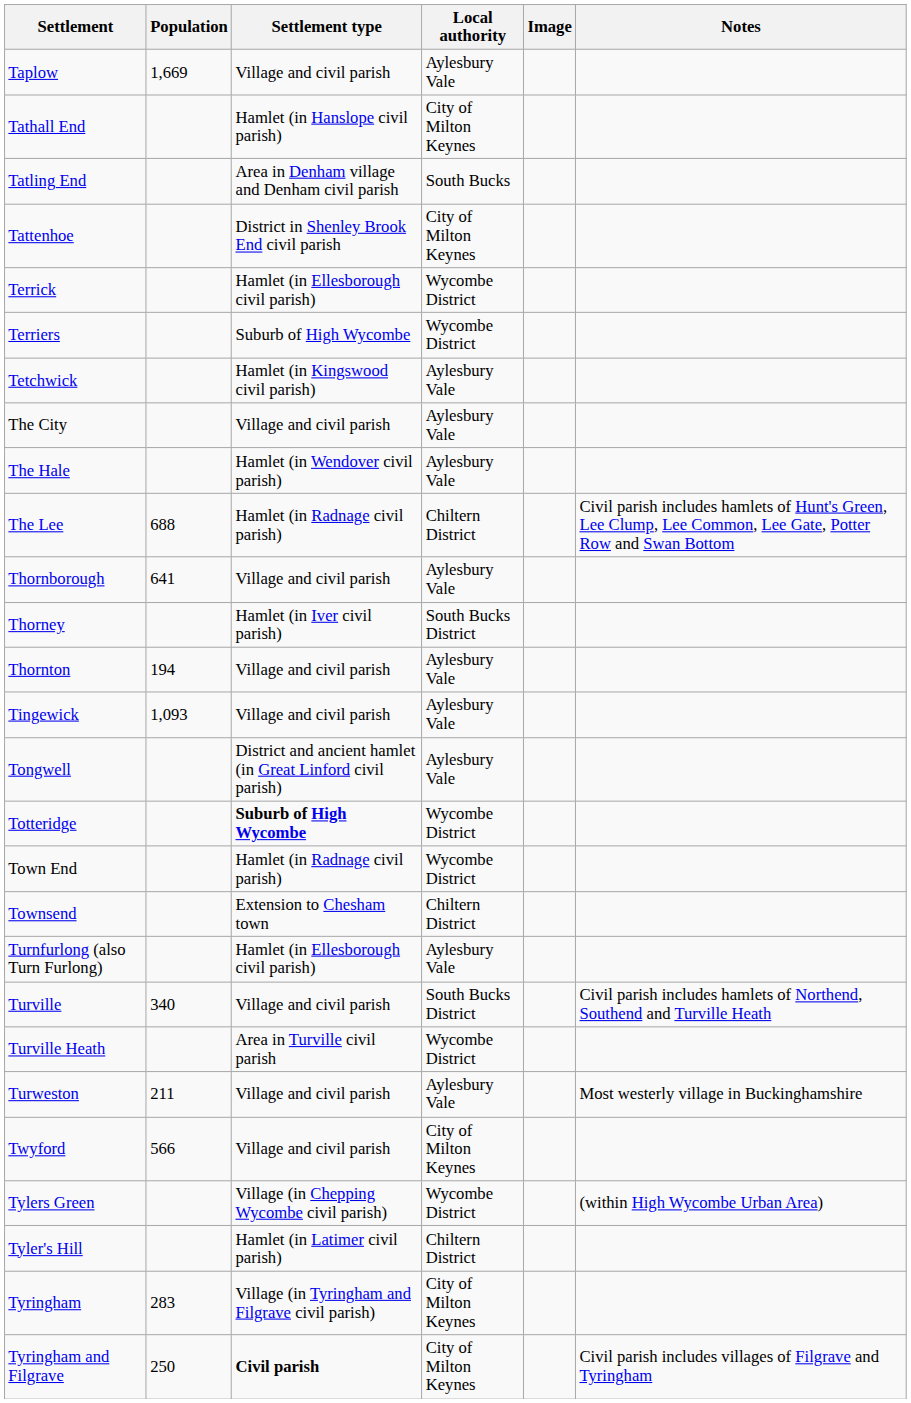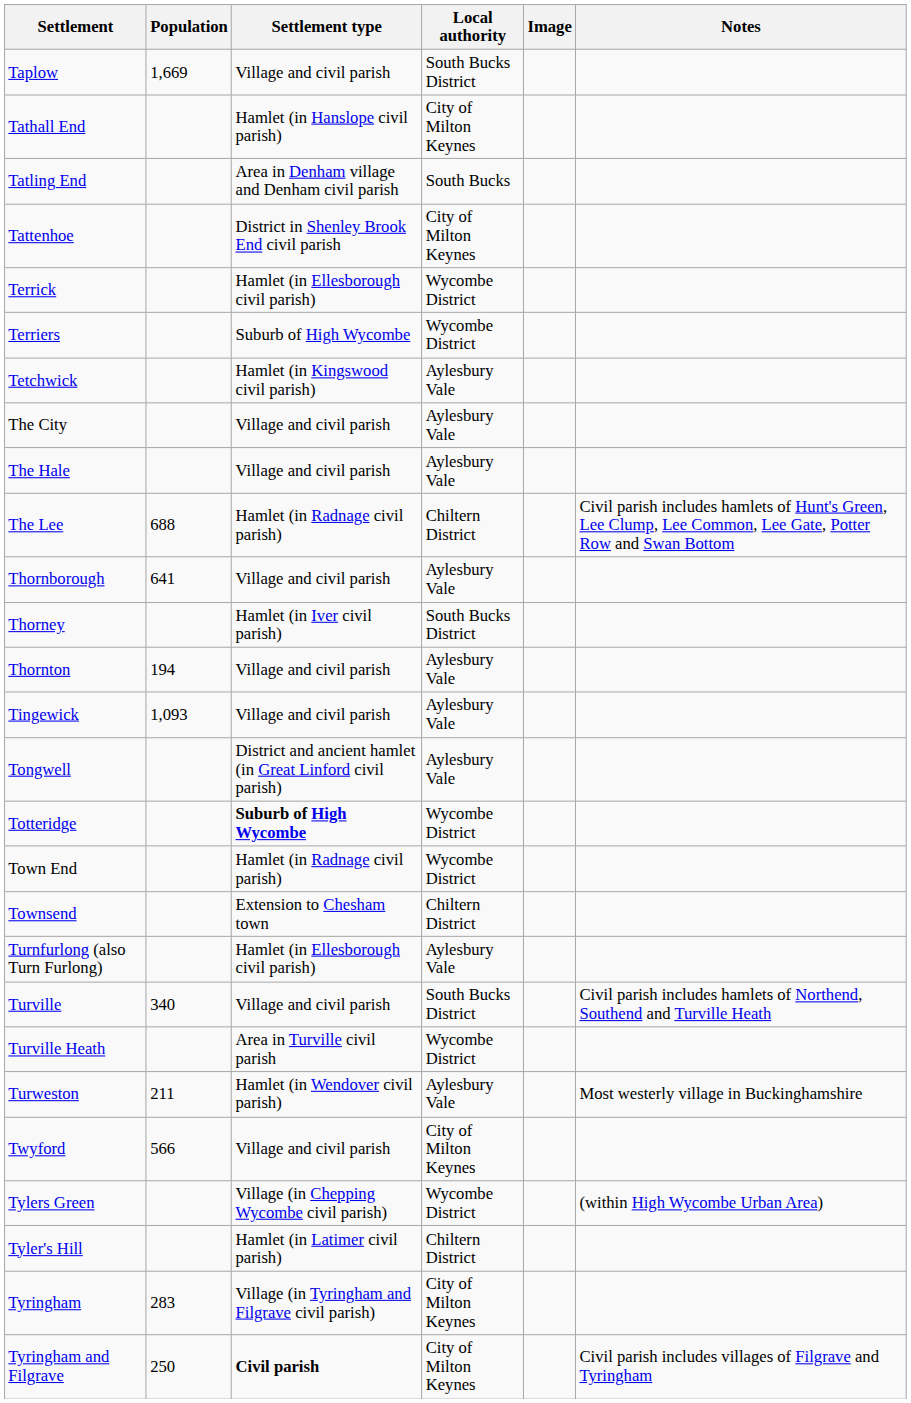 <table class="wikitable sortable">
 <tr>
 <th style="font-weight: bold;">Settlement</th>
 <th style="font-weight: bold;">Population</th>
 <th style="font-weight: bold;">Settlement type</th>
 <th style="font-weight: bold;">Local authority</th>
 <th style="font-weight: bold;">Image</th>
 <th style="font-weight: bold;">Notes</th>
 </tr>
 <tr>
 <td><a href='#'>Taplow</a></td>
 <td>1,669</td>
 <td>Village and civil parish</td>
-<td>Aylesbury Vale</td>
+<td>South Bucks District</td>
 <td></td>
 <td></td>
 </tr>
 <tr>
 <td><a href='#'>Tathall End</a></td>
 <td></td>
 <td>Hamlet (in <a href='#'>Hanslope</a> civil parish)</td>
 <td>City of Milton Keynes</td>
 <td></td>
 <td></td>
 </tr>
 <tr>
 <td><a href='#'>Tatling End</a></td>
 <td></td>
 <td>Area in <a href='#'>Denham</a> village and Denham civil parish</td>
 <td>South Bucks</td>
 <td></td>
 <td></td>
 </tr>
 <tr>
 <td><a href='#'>Tattenhoe</a></td>
 <td></td>
 <td>District in <a href='#'>Shenley Brook End</a> civil parish</td>
 <td>City of Milton Keynes</td>
 <td></td>
 <td></td>
 </tr>
 <tr>
 <td><a href='#'>Terrick</a></td>
 <td></td>
 <td>Hamlet (in <a href='#'>Ellesborough</a> civil parish)</td>
 <td>Wycombe District</td>
 <td></td>
 <td></td>
 </tr>
 <tr>
 <td><a href='#'>Terriers</a></td>
 <td></td>
 <td>Suburb of <a href='#'>High Wycombe</a></td>
 <td>Wycombe District</td>
 <td></td>
 <td></td>
 </tr>
 <tr>
 <td><a href='#'>Tetchwick</a></td>
 <td></td>
 <td>Hamlet (in <a href='#'>Kingswood</a> civil parish)</td>
 <td>Aylesbury Vale</td>
 <td></td>
 <td></td>
 </tr>
 <tr>
 <td>The City</td>
 <td></td>
 <td>Village and civil parish</td>
 <td>Aylesbury Vale</td>
 <td></td>
 <td></td>
 </tr>
 <tr>
 <td><a href='#'>The Hale</a></td>
 <td></td>
-<td>Hamlet (in <a href='#'>Wendover</a> civil parish)</td>
+<td>Village and civil parish</td>
 <td>Aylesbury Vale</td>
 <td></td>
 <td></td>
 </tr>
 <tr>
 <td><a href='#'>The Lee</a></td>
 <td>688</td>
 <td>Hamlet (in <a href='#'>Radnage</a> civil parish)</td>
 <td>Chiltern District</td>
 <td></td>
 <td>Civil parish includes hamlets of <a href='#'>Hunt's Green</a>, <a href='#'>Lee Clump</a>, <a href='#'>Lee Common</a>, <a href='#'>Lee Gate</a>, <a href='#'>Potter Row</a> and <a href='#'>Swan Bottom</a></td>
 </tr>
 <tr>
 <td><a href='#'>Thornborough</a></td>
 <td>641</td>
 <td>Village and civil parish</td>
 <td>Aylesbury Vale</td>
 <td></td>
 <td></td>
 </tr>
 <tr>
 <td><a href='#'>Thorney</a></td>
 <td></td>
 <td>Hamlet (in <a href='#'>Iver</a> civil parish)</td>
 <td>South Bucks District</td>
 <td></td>
 <td></td>
 </tr>
 <tr>
 <td><a href='#'>Thornton</a></td>
 <td>194</td>
 <td>Village and civil parish</td>
 <td>Aylesbury Vale</td>
 <td></td>
 <td></td>
 </tr>
 <tr>
 <td><a href='#'>Tingewick</a></td>
 <td>1,093</td>
 <td>Village and civil parish</td>
 <td>Aylesbury Vale</td>
 <td></td>
 <td></td>
 </tr>
 <tr>
 <td><a href='#'>Tongwell</a></td>
 <td></td>
 <td>District and ancient hamlet (in <a href='#'>Great Linford</a> civil parish)</td>
 <td>Aylesbury Vale</td>
 <td></td>
 <td></td>
 </tr>
 <tr>
 <td><a href='#'>Totteridge</a></td>
 <td></td>
 <td><strong>Suburb of <a href='#'>High Wycombe</a></strong></td>
 <td>Wycombe District</td>
 <td></td>
 <td></td>
 </tr>
 <tr>
 <td>Town End</td>
 <td></td>
 <td>Hamlet (in <a href='#'>Radnage</a> civil parish)</td>
 <td>Wycombe District</td>
 <td></td>
 <td></td>
 </tr>
 <tr>
 <td><a href='#'>Townsend</a></td>
 <td></td>
 <td>Extension to <a href='#'>Chesham</a> town</td>
 <td>Chiltern District</td>
 <td></td>
 <td></td>
 </tr>
 <tr>
 <td><a href='#'>Turnfurlong</a> (also Turn Furlong)</td>
 <td></td>
 <td>Hamlet (in <a href='#'>Ellesborough</a> civil parish)</td>
 <td>Aylesbury Vale</td>
 <td></td>
 <td></td>
 </tr>
 <tr>
 <td><a href='#'>Turville</a></td>
 <td>340</td>
 <td>Village and civil parish</td>
 <td>South Bucks District</td>
 <td></td>
 <td>Civil parish includes hamlets of <a href='#'>Northend</a>, <a href='#'>Southend</a> and <a href='#'>Turville Heath</a></td>
 </tr>
 <tr>
 <td><a href='#'>Turville Heath</a></td>
 <td></td>
 <td>Area in <a href='#'>Turville</a> civil parish</td>
 <td>Wycombe District</td>
 <td></td>
 <td></td>
 </tr>
 <tr>
 <td><a href='#'>Turweston</a></td>
 <td>211</td>
-<td>Village and civil parish</td>
+<td>Hamlet (in <a href='#'>Wendover</a> civil parish)</td>
 <td>Aylesbury Vale</td>
 <td></td>
 <td>Most westerly village in Buckinghamshire</td>
 </tr>
 <tr>
 <td><a href='#'>Twyford</a></td>
 <td>566</td>
 <td>Village and civil parish</td>
 <td>City of Milton Keynes</td>
 <td></td>
 <td></td>
 </tr>
 <tr>
 <td><a href='#'>Tylers Green</a></td>
 <td></td>
 <td>Village (in <a href='#'>Chepping Wycombe</a> civil parish)</td>
 <td>Wycombe District</td>
 <td></td>
 <td>(within <a href='#'>High Wycombe Urban Area</a>)</td>
 </tr>
 <tr>
 <td><a href='#'>Tyler's Hill</a></td>
 <td></td>
 <td>Hamlet (in <a href='#'>Latimer</a> civil parish)</td>
 <td>Chiltern District</td>
 <td></td>
 <td></td>
 </tr>
 <tr>
 <td><a href='#'>Tyringham</a></td>
 <td>283</td>
 <td>Village (in <a href='#'>Tyringham and Filgrave</a> civil parish)</td>
 <td>City of Milton Keynes</td>
 <td></td>
 <td></td>
 </tr>
 <tr>
 <td><a href='#'>Tyringham and Filgrave</a></td>
 <td>250</td>
 <td><strong>Civil parish</strong></td>
 <td>City of Milton Keynes</td>
 <td></td>
 <td>Civil parish includes villages of <a href='#'>Filgrave</a> and <a href='#'>Tyringham</a></td>
 </tr>
 </table>
